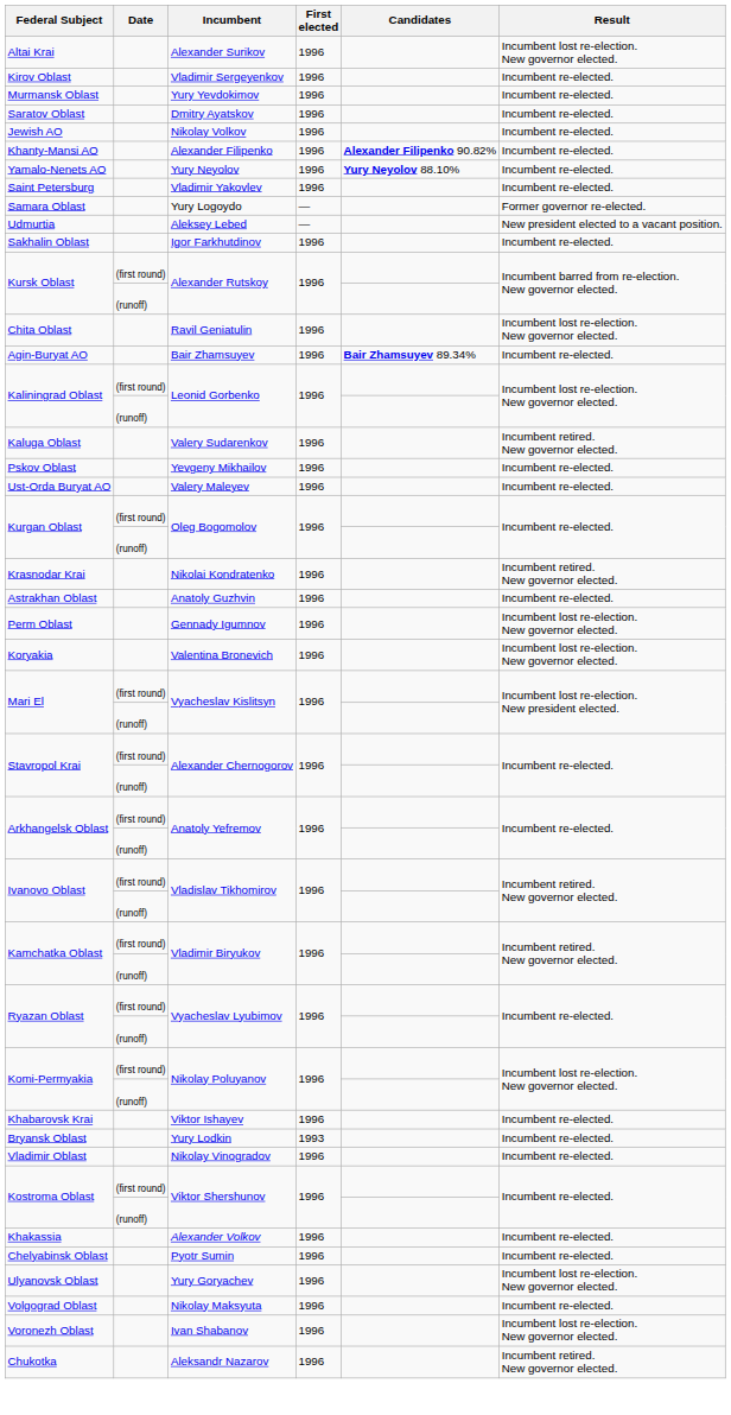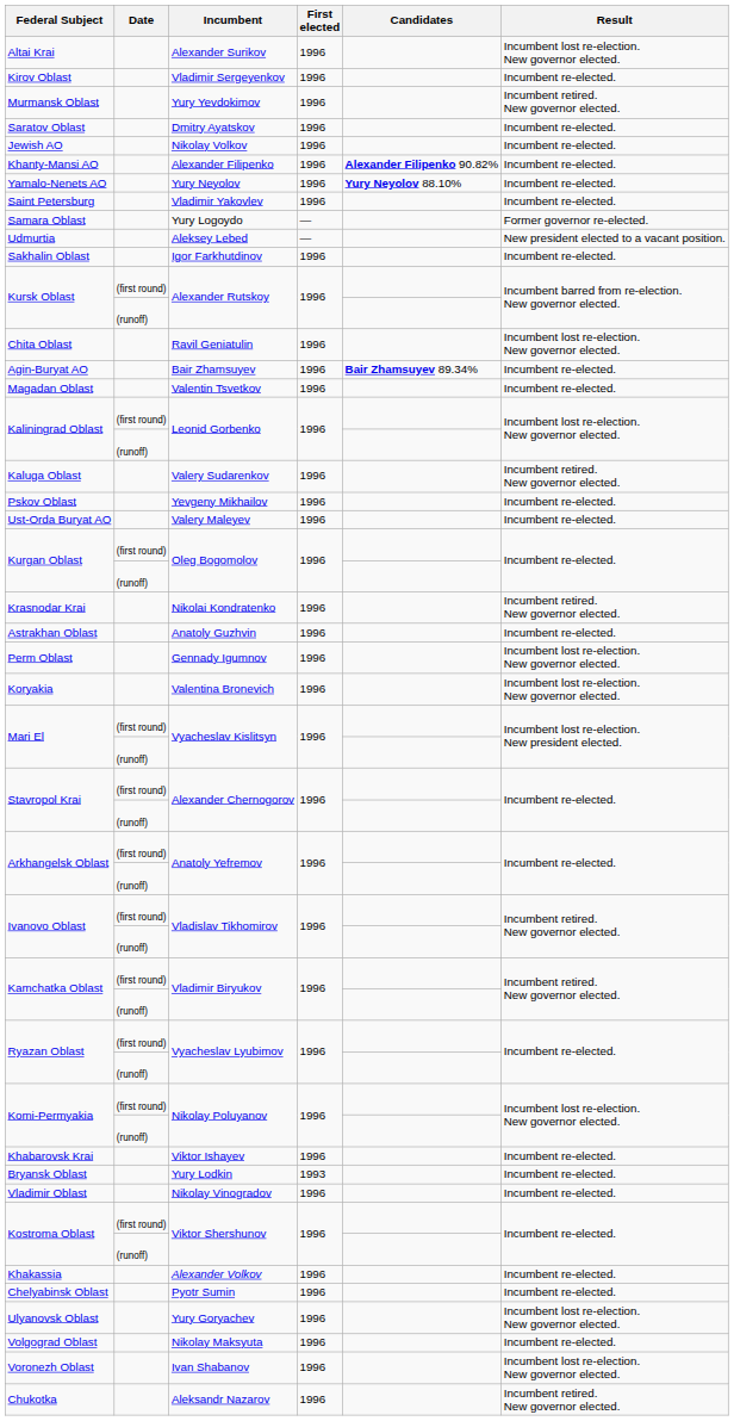 <table class="wikitable sortable">
 <tr>
 <th>Federal Subject</th>
 <th>Date</th>
 <th>Incumbent</th>
 <th>First<br>elected</th>
 <th class="unsortable">Candidates</th>
 <th>Result</th>
 </tr>
 <tr>
 <td><a href='#'>Altai Krai</a></td>
 <td></td>
 <td><a href='#'>Alexander Surikov</a></td>
 <td>1996</td>
 <td></td>
 <td>Incumbent lost re-election.<br>New governor elected.</td>
 </tr>
 <tr>
 <td><a href='#'>Kirov Oblast</a></td>
 <td></td>
 <td><a href='#'>Vladimir Sergeyenkov</a></td>
 <td>1996</td>
 <td></td>
 <td>Incumbent re-elected.</td>
 </tr>
 <tr>
 <td><a href='#'>Murmansk Oblast</a></td>
 <td></td>
 <td><a href='#'>Yury Yevdokimov</a></td>
 <td>1996</td>
 <td></td>
-<td>Incumbent re-elected.</td>
+<td>Incumbent retired.<br>New governor elected.</td>
 </tr>
 <tr>
 <td><a href='#'>Saratov Oblast</a></td>
 <td></td>
 <td><a href='#'>Dmitry Ayatskov</a></td>
 <td>1996</td>
 <td></td>
 <td>Incumbent re-elected.</td>
 </tr>
 <tr>
 <td><a href='#'>Jewish AO</a></td>
 <td></td>
 <td><a href='#'>Nikolay Volkov</a></td>
 <td>1996</td>
 <td></td>
 <td>Incumbent re-elected.</td>
 </tr>
 <tr>
 <td><a href='#'>Khanty-Mansi AO</a></td>
 <td></td>
 <td><a href='#'>Alexander Filipenko</a></td>
 <td>1996</td>
 <td> <strong><a href='#'>Alexander Filipenko</a></strong> 90.82%</td>
 <td>Incumbent re-elected.</td>
 </tr>
 <tr>
 <td><a href='#'>Yamalo-Nenets AO</a></td>
 <td></td>
 <td><a href='#'>Yury Neyolov</a></td>
 <td>1996</td>
 <td> <strong><a href='#'>Yury Neyolov</a></strong> 88.10%</td>
 <td>Incumbent re-elected.</td>
 </tr>
 <tr>
 <td><a href='#'>Saint Petersburg</a></td>
 <td></td>
 <td><a href='#'>Vladimir Yakovlev</a></td>
 <td>1996</td>
 <td></td>
 <td>Incumbent re-elected.</td>
 </tr>
 <tr>
 <td><a href='#'>Samara Oblast</a></td>
 <td></td>
 <td>Yury Logoydo</td>
 <td>—</td>
 <td></td>
 <td>Former governor re-elected.</td>
 </tr>
 <tr>
 <td><a href='#'>Udmurtia</a></td>
 <td></td>
 <td><a href='#'>Aleksey Lebed</a></td>
 <td>—</td>
 <td></td>
 <td>New president elected to a vacant position.</td>
 </tr>
 <tr>
 <td><a href='#'>Sakhalin Oblast</a></td>
 <td></td>
 <td><a href='#'>Igor Farkhutdinov</a></td>
 <td>1996</td>
 <td></td>
 <td>Incumbent re-elected.</td>
 </tr>
 <tr>
 <td rowspan=2><a href='#'>Kursk Oblast</a></td>
 <td><br><small>(first round)</small></td>
 <td rowspan=2><a href='#'>Alexander Rutskoy</a></td>
 <td rowspan=2>1996</td>
 <td></td>
 <td rowspan=2>Incumbent barred from re-election.<br>New governor elected.</td>
 </tr>
 <tr>
 <td><br><small>(runoff)</small></td>
 <td></td>
 </tr>
 <tr>
 <td><a href='#'>Chita Oblast</a></td>
 <td></td>
 <td><a href='#'>Ravil Geniatulin</a></td>
 <td>1996</td>
 <td></td>
 <td>Incumbent lost re-election.<br>New governor elected.</td>
 </tr>
 <tr>
 <td><a href='#'>Agin-Buryat AO</a></td>
 <td></td>
 <td><a href='#'>Bair Zhamsuyev</a></td>
 <td>1996</td>
 <td> <strong><a href='#'>Bair Zhamsuyev</a></strong> 89.34%</td>
+<td>Incumbent re-elected.</td>
+</tr>
+<tr>
+<td><a href='#'>Magadan Oblast</a></td>
+<td></td>
+<td><a href='#'>Valentin Tsvetkov</a></td>
+<td>1996</td>
+<td></td>
 <td>Incumbent re-elected.</td>
 </tr>
 <tr>
 <td rowspan=2><a href='#'>Kaliningrad Oblast</a></td>
 <td><br><small>(first round)</small></td>
 <td rowspan=2><a href='#'>Leonid Gorbenko</a></td>
 <td rowspan=2>1996</td>
 <td></td>
 <td rowspan=2>Incumbent lost re-election.<br>New governor elected.</td>
 </tr>
 <tr>
 <td><br><small>(runoff)</small></td>
 <td></td>
 </tr>
 <tr>
 <td><a href='#'>Kaluga Oblast</a></td>
 <td></td>
 <td><a href='#'>Valery Sudarenkov</a></td>
 <td>1996</td>
 <td></td>
 <td>Incumbent retired.<br>New governor elected.</td>
 </tr>
 <tr>
 <td><a href='#'>Pskov Oblast</a></td>
 <td></td>
 <td><a href='#'>Yevgeny Mikhailov</a></td>
 <td>1996</td>
 <td></td>
 <td>Incumbent re-elected.</td>
 </tr>
 <tr>
 <td><a href='#'>Ust-Orda Buryat AO</a></td>
 <td></td>
 <td><a href='#'>Valery Maleyev</a></td>
 <td>1996</td>
 <td></td>
 <td>Incumbent re-elected.</td>
 </tr>
 <tr>
 <td rowspan=2><a href='#'>Kurgan Oblast</a></td>
 <td><br><small>(first round)</small></td>
 <td rowspan=2><a href='#'>Oleg Bogomolov</a></td>
 <td rowspan=2>1996</td>
 <td></td>
 <td rowspan=2>Incumbent re-elected.</td>
 </tr>
 <tr>
 <td><br><small>(runoff)</small></td>
 <td></td>
 </tr>
 <tr>
 <td><a href='#'>Krasnodar Krai</a></td>
 <td></td>
 <td><a href='#'>Nikolai Kondratenko</a></td>
 <td>1996</td>
 <td></td>
 <td>Incumbent retired.<br>New governor elected.</td>
 </tr>
 <tr>
 <td><a href='#'>Astrakhan Oblast</a></td>
 <td></td>
 <td><a href='#'>Anatoly Guzhvin</a></td>
 <td>1996</td>
 <td></td>
 <td>Incumbent re-elected.</td>
 </tr>
 <tr>
 <td><a href='#'>Perm Oblast</a></td>
 <td></td>
 <td><a href='#'>Gennady Igumnov</a></td>
 <td>1996</td>
 <td></td>
 <td>Incumbent lost re-election.<br>New governor elected.</td>
 </tr>
 <tr>
 <td><a href='#'>Koryakia</a></td>
 <td></td>
 <td><a href='#'>Valentina Bronevich</a></td>
 <td>1996</td>
 <td></td>
 <td>Incumbent lost re-election.<br>New governor elected.</td>
 </tr>
 <tr>
 <td rowspan=2><a href='#'>Mari El</a></td>
 <td><br><small>(first round)</small></td>
 <td rowspan=2><a href='#'>Vyacheslav Kislitsyn</a></td>
 <td rowspan=2>1996</td>
 <td></td>
 <td rowspan=2>Incumbent lost re-election.<br>New president elected.</td>
 </tr>
 <tr>
 <td><br><small>(runoff)</small></td>
 <td></td>
 </tr>
 <tr>
 <td rowspan="2"><a href='#'>Stavropol Krai</a></td>
 <td><br><small>(first round)</small></td>
 <td rowspan="2"><a href='#'>Alexander Chernogorov</a></td>
 <td rowspan="2">1996</td>
 <td></td>
 <td rowspan="2">Incumbent re-elected.</td>
 </tr>
 <tr>
 <td><br><small>(runoff)</small></td>
 <td></td>
 </tr>
 <tr>
 <td rowspan="2"><a href='#'>Arkhangelsk Oblast</a></td>
 <td><br><small>(first round)</small></td>
 <td rowspan="2"><a href='#'>Anatoly Yefremov</a></td>
 <td rowspan="2">1996</td>
 <td></td>
 <td rowspan="2">Incumbent re-elected.</td>
 </tr>
 <tr>
 <td><br><small>(runoff)</small></td>
 <td></td>
 </tr>
 <tr>
 <td rowspan="2"><a href='#'>Ivanovo Oblast</a></td>
 <td><br><small>(first round)</small></td>
 <td rowspan="2"><a href='#'>Vladislav Tikhomirov</a></td>
 <td rowspan="2">1996</td>
 <td></td>
 <td rowspan="2">Incumbent retired.<br>New governor elected.</td>
 </tr>
 <tr>
 <td><br><small>(runoff)</small></td>
 <td></td>
 </tr>
 <tr>
 <td rowspan="2"><a href='#'>Kamchatka Oblast</a></td>
 <td><br><small>(first round)</small></td>
 <td rowspan="2"><a href='#'>Vladimir Biryukov</a></td>
 <td rowspan="2">1996</td>
 <td></td>
 <td rowspan="2">Incumbent retired.<br>New governor elected.</td>
 </tr>
 <tr>
 <td><br><small>(runoff)</small></td>
 <td></td>
 </tr>
 <tr>
 <td rowspan="2"><a href='#'>Ryazan Oblast</a></td>
 <td><br><small>(first round)</small></td>
 <td rowspan="2"><a href='#'>Vyacheslav Lyubimov</a></td>
 <td rowspan="2">1996</td>
 <td></td>
 <td rowspan="2">Incumbent re-elected.</td>
 </tr>
 <tr>
 <td><br><small>(runoff)</small></td>
 <td></td>
 </tr>
 <tr>
 <td rowspan="2"><a href='#'>Komi-Permyakia</a></td>
 <td><br><small>(first round)</small></td>
 <td rowspan="2"><a href='#'>Nikolay Poluyanov</a></td>
 <td rowspan="2">1996</td>
 <td></td>
 <td rowspan="2">Incumbent lost re-election.<br>New governor elected.</td>
 </tr>
 <tr>
 <td><br><small>(runoff)</small></td>
 <td></td>
 </tr>
 <tr>
 <td><a href='#'>Khabarovsk Krai</a></td>
 <td></td>
 <td><a href='#'>Viktor Ishayev</a></td>
 <td>1996</td>
 <td></td>
 <td>Incumbent re-elected.</td>
 </tr>
 <tr>
 <td><a href='#'>Bryansk Oblast</a></td>
 <td></td>
 <td><a href='#'>Yury Lodkin</a></td>
 <td>1993</td>
 <td></td>
 <td>Incumbent re-elected.</td>
 </tr>
 <tr>
 <td><a href='#'>Vladimir Oblast</a></td>
 <td></td>
 <td><a href='#'>Nikolay Vinogradov</a></td>
 <td>1996</td>
 <td></td>
 <td>Incumbent re-elected.</td>
 </tr>
 <tr>
 <td rowspan="2"><a href='#'>Kostroma Oblast</a></td>
 <td><br><small>(first round)</small></td>
 <td rowspan="2"><a href='#'>Viktor Shershunov</a></td>
 <td rowspan="2">1996</td>
 <td></td>
 <td rowspan="2">Incumbent re-elected.</td>
 </tr>
 <tr>
 <td><br><small>(runoff)</small></td>
 <td></td>
 </tr>
 <tr>
 <td><a href='#'>Khakassia</a></td>
 <td></td>
 <td><em><a href='#'>Alexander Volkov</a></em></td>
 <td>1996</td>
 <td></td>
 <td>Incumbent re-elected.</td>
 </tr>
 <tr>
 <td><a href='#'>Chelyabinsk Oblast</a></td>
 <td></td>
 <td><a href='#'>Pyotr Sumin</a></td>
 <td>1996</td>
 <td></td>
 <td>Incumbent re-elected.</td>
 </tr>
 <tr>
 <td><a href='#'>Ulyanovsk Oblast</a></td>
 <td></td>
 <td><a href='#'>Yury Goryachev</a></td>
 <td>1996</td>
 <td></td>
 <td>Incumbent lost re-election.<br>New governor elected.</td>
 </tr>
 <tr>
 <td><a href='#'>Volgograd Oblast</a></td>
 <td></td>
 <td><a href='#'>Nikolay Maksyuta</a></td>
 <td>1996</td>
 <td></td>
 <td>Incumbent re-elected.</td>
 </tr>
 <tr>
 <td><a href='#'>Voronezh Oblast</a></td>
 <td></td>
 <td><a href='#'>Ivan Shabanov</a></td>
 <td>1996</td>
 <td></td>
 <td>Incumbent lost re-election.<br>New governor elected.</td>
 </tr>
 <tr>
 <td><a href='#'>Chukotka</a></td>
 <td></td>
 <td><a href='#'>Aleksandr Nazarov</a></td>
 <td>1996</td>
 <td></td>
 <td>Incumbent retired.<br>New governor elected.</td>
 </tr>
 </table>
